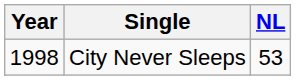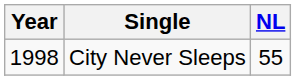 <table class="wikitable plainrowheaders" style="text-align:center;" border="1">
 <tr>
 <th>Year</th>
 <th>Single</th>
 <th><a href='#'>NL</a></th>
 </tr>
 <tr>
 <td>1998</td>
 <td>City Never Sleeps</td>
-<td>53</td>
+<td>55</td>
 </tr>
 </table>
